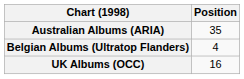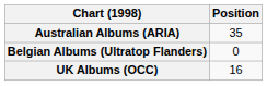 <table class="wikitable sortable plainrowheaders" style="text-align:center">
 <tr>
 <th scope="col">Chart (1998)</th>
 <th scope="col">Position</th>
 </tr>
 <tr>
 <th scope="row">Australian Albums (ARIA)</th>
 <td>35</td>
 </tr>
 <tr>
 <th scope="row">Belgian Albums (Ultratop Flanders)</th>
-<td>4</td>
+<td>0</td>
 </tr>
 <tr>
 <th scope="row">UK Albums (OCC)</th>
 <td>16</td>
 </tr>
 </table>
